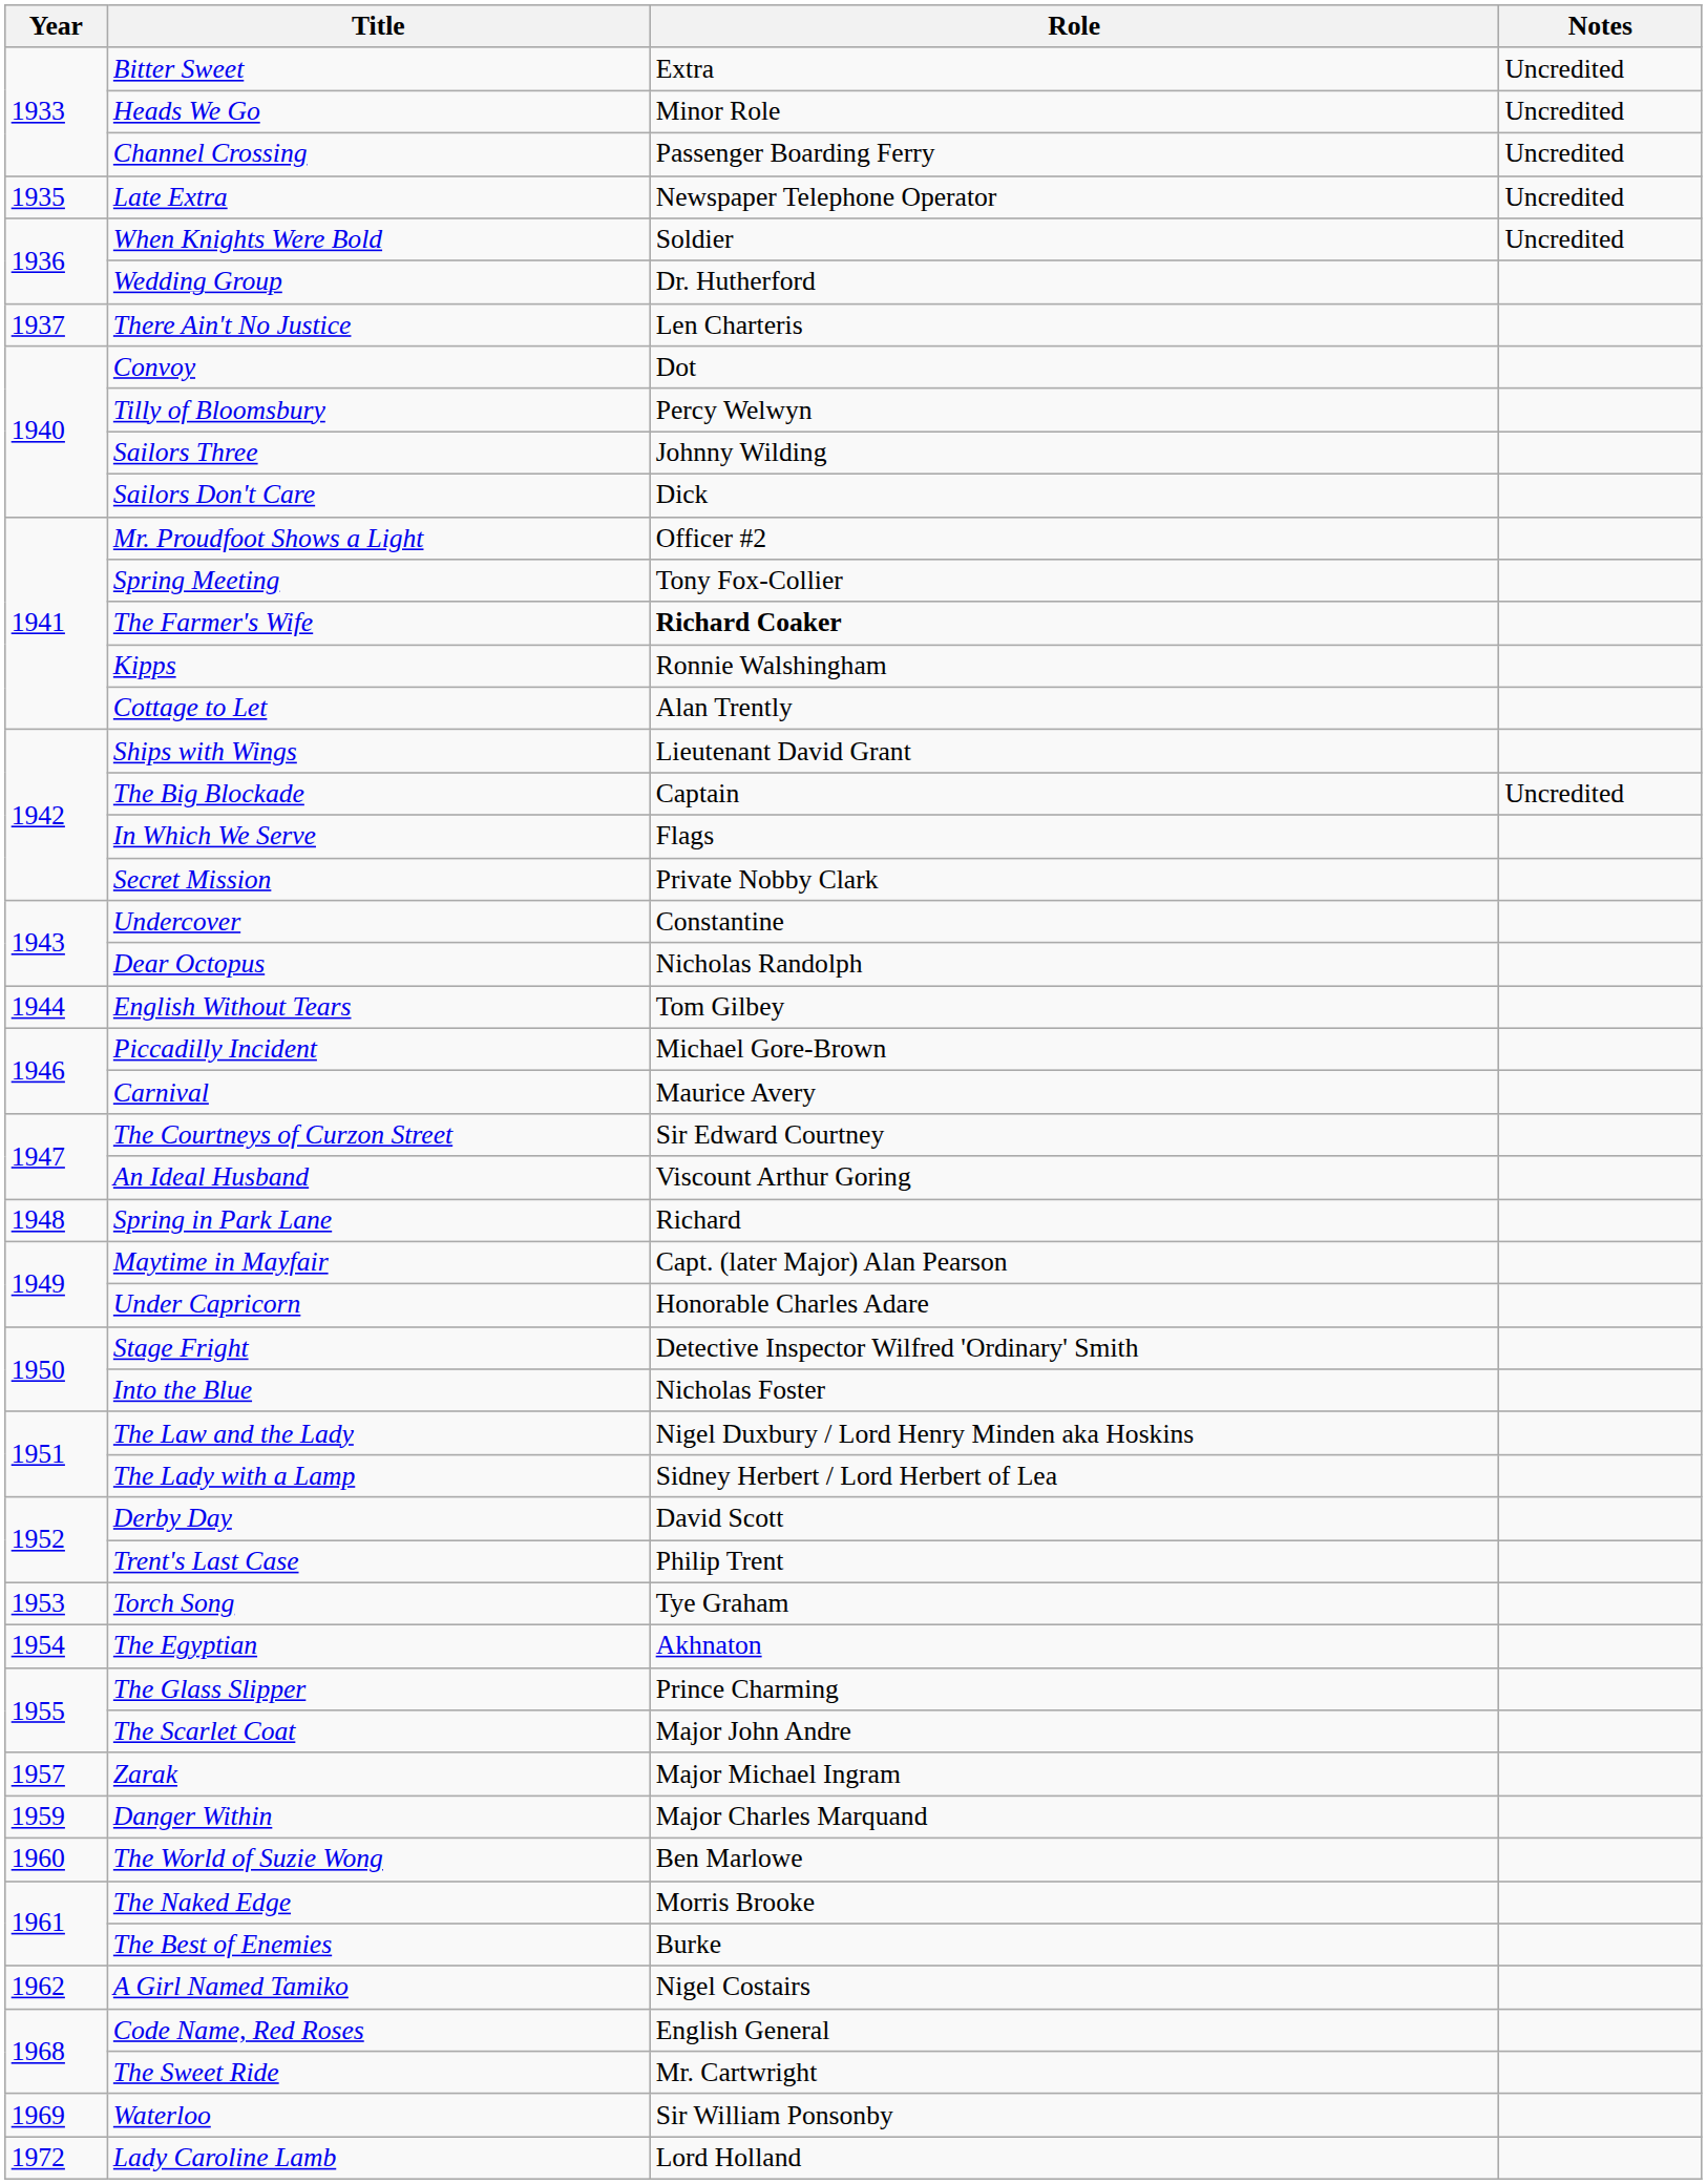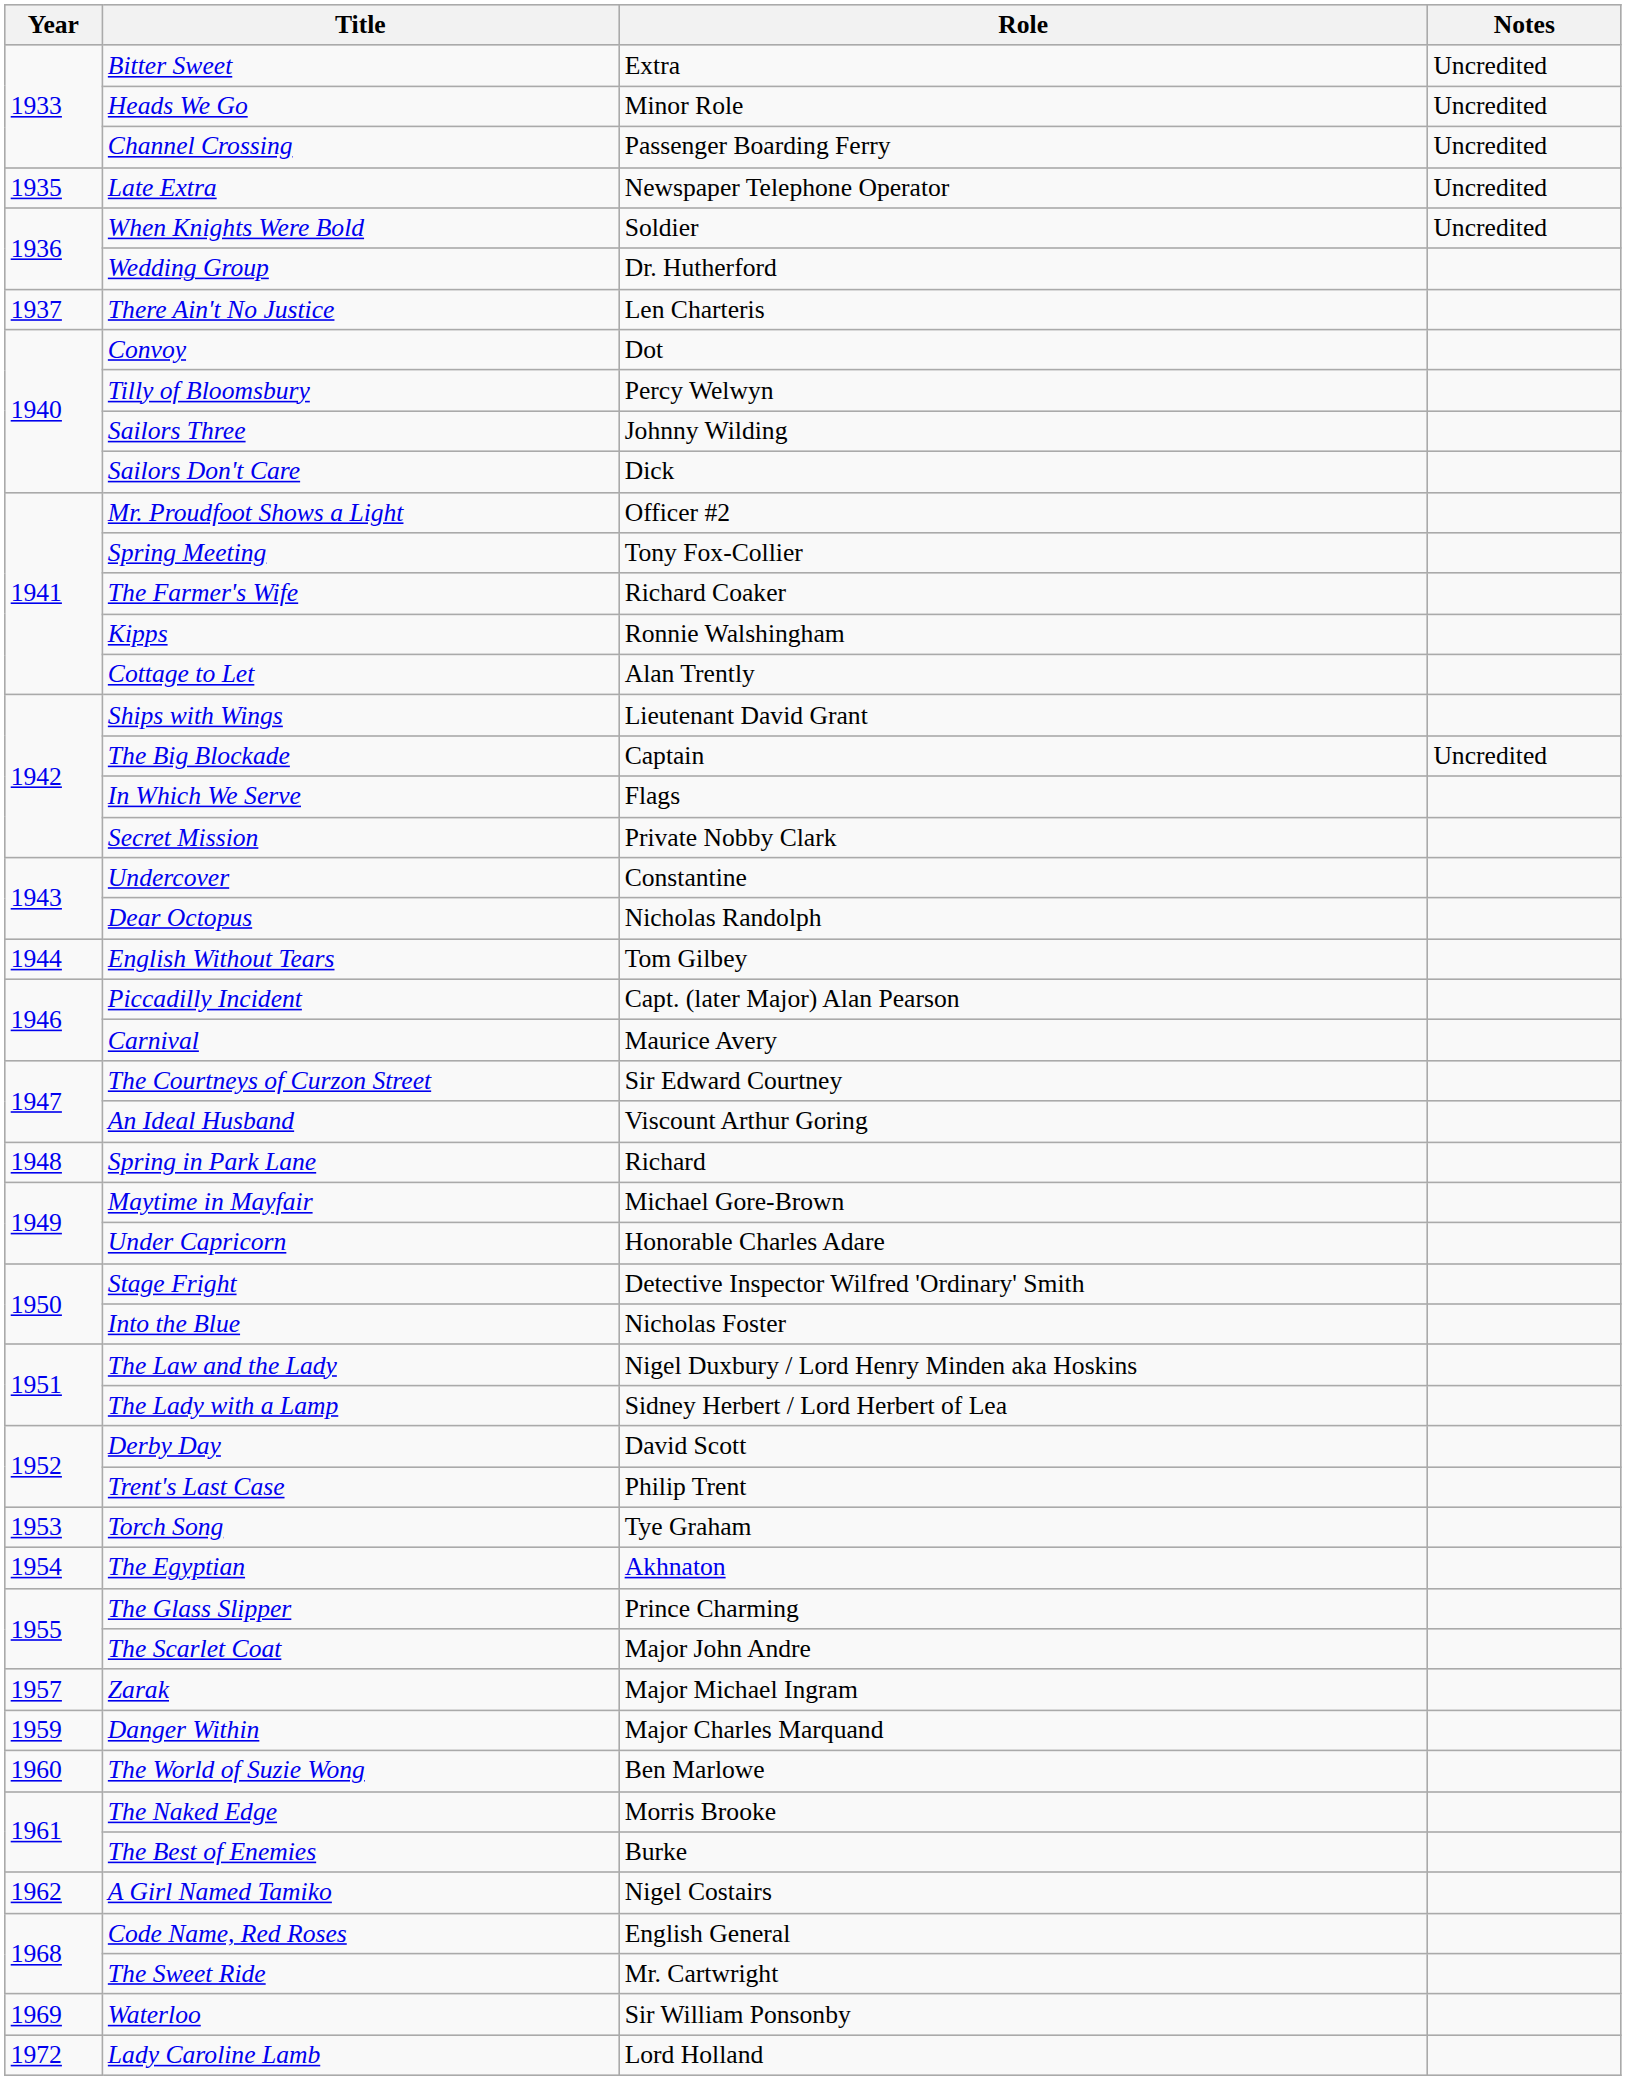 <table class="wikitable" style="width:80%">
 <tr>
 <th>Year</th>
 <th>Title</th>
 <th>Role</th>
 <th>Notes</th>
 </tr>
 <tr>
 <td rowspan="3"><a href='#'>1933</a></td>
 <td><em><a href='#'>Bitter Sweet</a></em></td>
 <td>Extra</td>
 <td>Uncredited</td>
 </tr>
 <tr>
 <td><em><a href='#'>Heads We Go</a></em></td>
 <td>Minor Role</td>
 <td>Uncredited</td>
 </tr>
 <tr>
 <td><em><a href='#'>Channel Crossing</a></em></td>
 <td>Passenger Boarding Ferry</td>
 <td>Uncredited</td>
 </tr>
 <tr>
 <td><a href='#'>1935</a></td>
 <td><em><a href='#'>Late Extra</a></em></td>
 <td>Newspaper Telephone Operator</td>
 <td>Uncredited</td>
 </tr>
 <tr>
 <td rowspan="2"><a href='#'>1936</a></td>
 <td><em><a href='#'>When Knights Were Bold</a></em></td>
 <td>Soldier</td>
 <td>Uncredited</td>
 </tr>
 <tr>
 <td><em><a href='#'>Wedding Group</a></em></td>
 <td>Dr. Hutherford</td>
 <td></td>
 </tr>
 <tr>
 <td><a href='#'>1937</a></td>
 <td><em><a href='#'>There Ain't No Justice</a></em></td>
 <td>Len Charteris</td>
 <td></td>
 </tr>
 <tr>
 <td rowspan="4"><a href='#'>1940</a></td>
 <td><em><a href='#'>Convoy</a></em></td>
 <td>Dot</td>
 <td></td>
 </tr>
 <tr>
 <td><em><a href='#'>Tilly of Bloomsbury</a></em></td>
 <td>Percy Welwyn</td>
 <td></td>
 </tr>
 <tr>
 <td><em><a href='#'>Sailors Three</a></em></td>
 <td>Johnny Wilding</td>
 <td></td>
 </tr>
 <tr>
 <td><em><a href='#'>Sailors Don't Care</a></em></td>
 <td>Dick</td>
 <td></td>
 </tr>
 <tr>
 <td rowspan="5"><a href='#'>1941</a></td>
 <td><em><a href='#'>Mr. Proudfoot Shows a Light</a></em></td>
 <td>Officer #2</td>
 <td></td>
 </tr>
 <tr>
 <td><em><a href='#'>Spring Meeting</a></em></td>
 <td>Tony Fox-Collier</td>
 <td></td>
 </tr>
 <tr>
 <td><em><a href='#'>The Farmer's Wife</a></em></td>
-<td><strong>Richard Coaker</strong></td>
+<td>Richard Coaker</td>
 <td></td>
 </tr>
 <tr>
 <td><em><a href='#'>Kipps</a></em></td>
 <td>Ronnie Walshingham</td>
 <td></td>
 </tr>
 <tr>
 <td><em><a href='#'>Cottage to Let</a></em></td>
 <td>Alan Trently</td>
 <td></td>
 </tr>
 <tr>
 <td rowspan="4"><a href='#'>1942</a></td>
 <td><em><a href='#'>Ships with Wings</a></em></td>
 <td>Lieutenant David Grant</td>
 <td></td>
 </tr>
 <tr>
 <td><em><a href='#'>The Big Blockade</a></em></td>
 <td>Captain</td>
 <td>Uncredited</td>
 </tr>
 <tr>
 <td><em><a href='#'>In Which We Serve</a></em></td>
 <td>Flags</td>
 <td></td>
 </tr>
 <tr>
 <td><em><a href='#'>Secret Mission</a></em></td>
 <td>Private Nobby Clark</td>
 <td></td>
 </tr>
 <tr>
 <td rowspan="2"><a href='#'>1943</a></td>
 <td><em><a href='#'>Undercover</a></em></td>
 <td>Constantine</td>
 <td></td>
 </tr>
 <tr>
 <td><em><a href='#'>Dear Octopus</a></em></td>
 <td>Nicholas Randolph</td>
 <td></td>
 </tr>
 <tr>
 <td><a href='#'>1944</a></td>
 <td><em><a href='#'>English Without Tears</a></em></td>
 <td>Tom Gilbey</td>
 <td></td>
 </tr>
 <tr>
 <td rowspan="2"><a href='#'>1946</a></td>
 <td><em><a href='#'>Piccadilly Incident</a></em></td>
-<td>Michael Gore-Brown</td>
+<td>Capt. (later Major) Alan Pearson</td>
 <td></td>
 </tr>
 <tr>
 <td><em><a href='#'>Carnival</a></em></td>
 <td>Maurice Avery</td>
 <td></td>
 </tr>
 <tr>
 <td rowspan="2"><a href='#'>1947</a></td>
 <td><em><a href='#'>The Courtneys of Curzon Street</a></em></td>
 <td>Sir Edward Courtney</td>
 <td></td>
 </tr>
 <tr>
 <td><em><a href='#'>An Ideal Husband</a></em></td>
 <td>Viscount Arthur Goring</td>
 <td></td>
 </tr>
 <tr>
 <td><a href='#'>1948</a></td>
 <td><em><a href='#'>Spring in Park Lane</a></em></td>
 <td>Richard</td>
 <td></td>
 </tr>
 <tr>
 <td rowspan="2"><a href='#'>1949</a></td>
 <td><em><a href='#'>Maytime in Mayfair</a></em></td>
-<td>Capt. (later Major) Alan Pearson</td>
+<td>Michael Gore-Brown</td>
 <td></td>
 </tr>
 <tr>
 <td><em><a href='#'>Under Capricorn</a></em></td>
 <td>Honorable Charles Adare</td>
 <td></td>
 </tr>
 <tr>
 <td rowspan="2"><a href='#'>1950</a></td>
 <td><em><a href='#'>Stage Fright</a></em></td>
 <td>Detective Inspector Wilfred 'Ordinary' Smith</td>
 <td></td>
 </tr>
 <tr>
 <td><em><a href='#'>Into the Blue</a></em></td>
 <td>Nicholas Foster</td>
 <td></td>
 </tr>
 <tr>
 <td rowspan="2"><a href='#'>1951</a></td>
 <td><em><a href='#'>The Law and the Lady</a></em></td>
 <td>Nigel Duxbury / Lord Henry Minden aka Hoskins</td>
 <td></td>
 </tr>
 <tr>
 <td><em><a href='#'>The Lady with a Lamp</a></em></td>
 <td>Sidney Herbert / Lord Herbert of Lea</td>
 <td></td>
 </tr>
 <tr>
 <td rowspan="2"><a href='#'>1952</a></td>
 <td><em><a href='#'>Derby Day</a></em></td>
 <td>David Scott</td>
 <td></td>
 </tr>
 <tr>
 <td><em><a href='#'>Trent's Last Case</a></em></td>
 <td>Philip Trent</td>
 <td></td>
 </tr>
 <tr>
 <td><a href='#'>1953</a></td>
 <td><em><a href='#'>Torch Song</a></em></td>
 <td>Tye Graham</td>
 <td></td>
 </tr>
 <tr>
 <td><a href='#'>1954</a></td>
 <td><em><a href='#'>The Egyptian</a></em></td>
 <td><a href='#'>Akhnaton</a></td>
 <td></td>
 </tr>
 <tr>
 <td rowspan="2"><a href='#'>1955</a></td>
 <td><em><a href='#'>The Glass Slipper</a></em></td>
 <td>Prince Charming</td>
 <td></td>
 </tr>
 <tr>
 <td><em><a href='#'>The Scarlet Coat</a></em></td>
 <td>Major John Andre</td>
 <td></td>
 </tr>
 <tr>
 <td><a href='#'>1957</a></td>
 <td><em><a href='#'>Zarak</a></em></td>
 <td>Major Michael Ingram</td>
 <td></td>
 </tr>
 <tr>
 <td><a href='#'>1959</a></td>
 <td><em><a href='#'>Danger Within</a></em></td>
 <td>Major Charles Marquand</td>
 <td></td>
 </tr>
 <tr>
 <td><a href='#'>1960</a></td>
 <td><em><a href='#'>The World of Suzie Wong</a></em></td>
 <td>Ben Marlowe</td>
 <td></td>
 </tr>
 <tr>
 <td rowspan="2"><a href='#'>1961</a></td>
 <td><em><a href='#'>The Naked Edge</a></em></td>
 <td>Morris Brooke</td>
 <td></td>
 </tr>
 <tr>
 <td><em><a href='#'>The Best of Enemies</a></em></td>
 <td>Burke</td>
 <td></td>
 </tr>
 <tr>
 <td><a href='#'>1962</a></td>
 <td><em><a href='#'>A Girl Named Tamiko</a></em></td>
 <td>Nigel Costairs</td>
 <td></td>
 </tr>
 <tr>
 <td rowspan="2"><a href='#'>1968</a></td>
 <td><em><a href='#'>Code Name, Red Roses</a></em></td>
 <td>English General</td>
 <td></td>
 </tr>
 <tr>
 <td><em><a href='#'>The Sweet Ride</a></em></td>
 <td>Mr. Cartwright</td>
 <td></td>
 </tr>
 <tr>
 <td><a href='#'>1969</a></td>
 <td><em><a href='#'>Waterloo</a></em></td>
 <td>Sir William Ponsonby</td>
 <td></td>
 </tr>
 <tr>
 <td><a href='#'>1972</a></td>
 <td><em><a href='#'>Lady Caroline Lamb</a></em></td>
 <td>Lord Holland</td>
 <td></td>
 </tr>
 </table>
